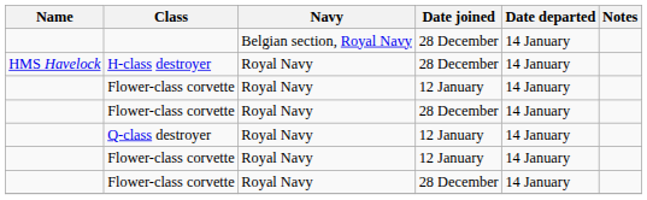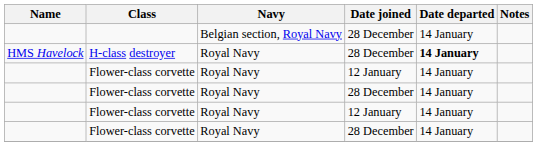 <table class="wikitable sortable">
 <tr>
 <th>Name</th>
 <th>Class</th>
 <th>Navy</th>
 <th>Date joined</th>
 <th>Date departed</th>
 <th class="unsortable">Notes</th>
 </tr>
 <tr>
 <td></td>
 <td></td>
 <td>Belgian section, <a href='#'>Royal Navy</a></td>
 <td>28 December</td>
 <td>14 January</td>
 <td></td>
 </tr>
 <tr>
 <td><a href='#'>HMS <em>Havelock</em></a></td>
 <td><a href='#'>H-class</a> <a href='#'>destroyer</a></td>
 <td>Royal Navy</td>
 <td>28 December</td>
-<td>14 January</td>
+<td><strong>14 January</strong></td>
 <td></td>
 </tr>
 <tr>
 <td></td>
 <td>Flower-class corvette</td>
 <td>Royal Navy</td>
 <td>12 January</td>
 <td>14 January</td>
 <td></td>
 </tr>
 <tr>
 <td></td>
 <td>Flower-class corvette</td>
 <td>Royal Navy</td>
 <td>28 December</td>
-<td>14 January</td>
-<td></td>
-</tr>
-<tr>
-<td></td>
-<td><a href='#'>Q-class</a> destroyer</td>
-<td>Royal Navy</td>
-<td>12 January</td>
 <td>14 January</td>
 <td></td>
 </tr>
 <tr>
 <td></td>
 <td>Flower-class corvette</td>
 <td>Royal Navy</td>
 <td>12 January</td>
 <td>14 January</td>
 <td></td>
 </tr>
 <tr>
 <td></td>
 <td>Flower-class corvette</td>
 <td>Royal Navy</td>
 <td>28 December</td>
 <td>14 January</td>
 <td></td>
 </tr>
 <tr>
 </tr>
 </table>
